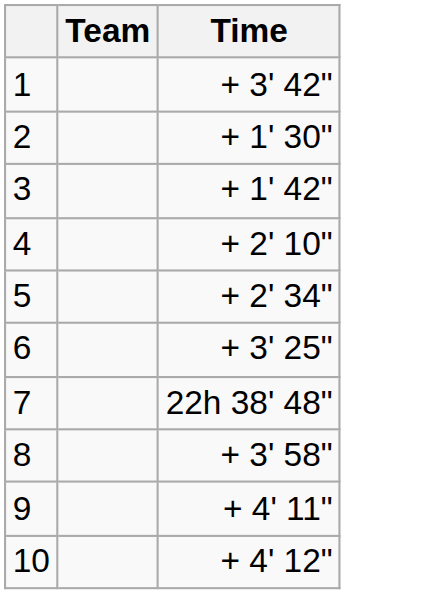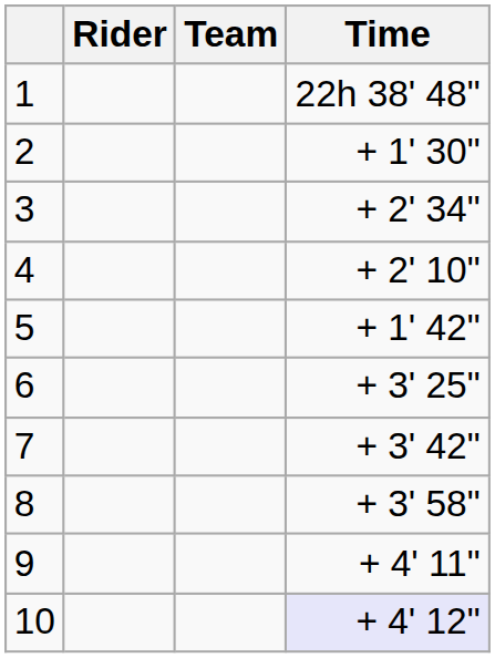 <table class="wikitable">
 <tr>
 <th></th>
+<th>Rider</th>
 <th>Team</th>
 <th>Time</th>
 </tr>
 <tr>
 <td>1</td>
 <td></td>
-<td style="text-align:right;">+ 3' 42"</td>
+<td></td>
+<td style="text-align:right;">22h 38' 48"</td>
 </tr>
 <tr>
 <td>2</td>
+<td></td>
 <td></td>
 <td style="text-align:right;">+ 1' 30"</td>
 </tr>
 <tr>
 <td>3</td>
 <td></td>
-<td style="text-align:right;">+ 1' 42"</td>
+<td></td>
+<td style="text-align:right;">+ 2' 34"</td>
 </tr>
 <tr>
 <td>4</td>
+<td></td>
 <td></td>
 <td style="text-align:right;">+ 2' 10"</td>
 </tr>
 <tr>
 <td>5</td>
+<td> </td>
 <td></td>
-<td style="text-align:right;">+ 2' 34"</td>
+<td style="text-align:right;">+ 1' 42"</td>
 </tr>
 <tr>
 <td>6</td>
+<td></td>
 <td></td>
 <td style="text-align:right;">+ 3' 25"</td>
 </tr>
 <tr>
 <td>7</td>
 <td></td>
-<td style="text-align:right;">22h 38' 48"</td>
+<td></td>
+<td style="text-align:right;">+ 3' 42"</td>
 </tr>
 <tr>
 <td>8</td>
+<td></td>
 <td></td>
 <td style="text-align:right;">+ 3' 58"</td>
 </tr>
 <tr>
 <td>9</td>
 <td></td>
+<td></td>
 <td style="text-align:right;">+ 4' 11"</td>
 </tr>
 <tr>
 <td>10</td>
 <td></td>
-<td style="text-align:right;">+ 4' 12"</td>
+<td></td>
+<td style="background: lavender; text-align:right;">+ 4' 12"</td>
 </tr>
 </table>
